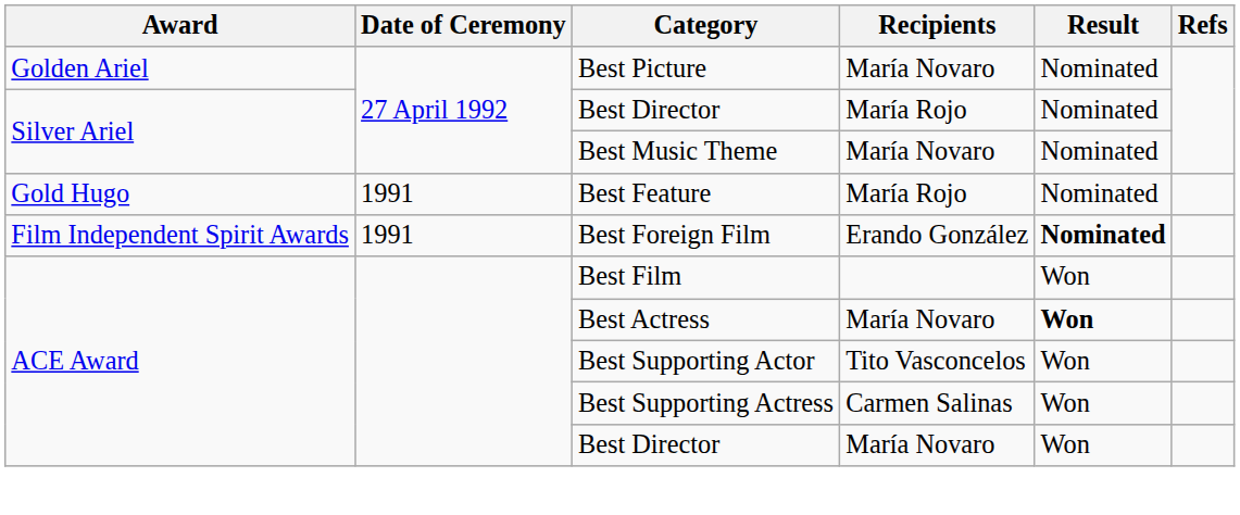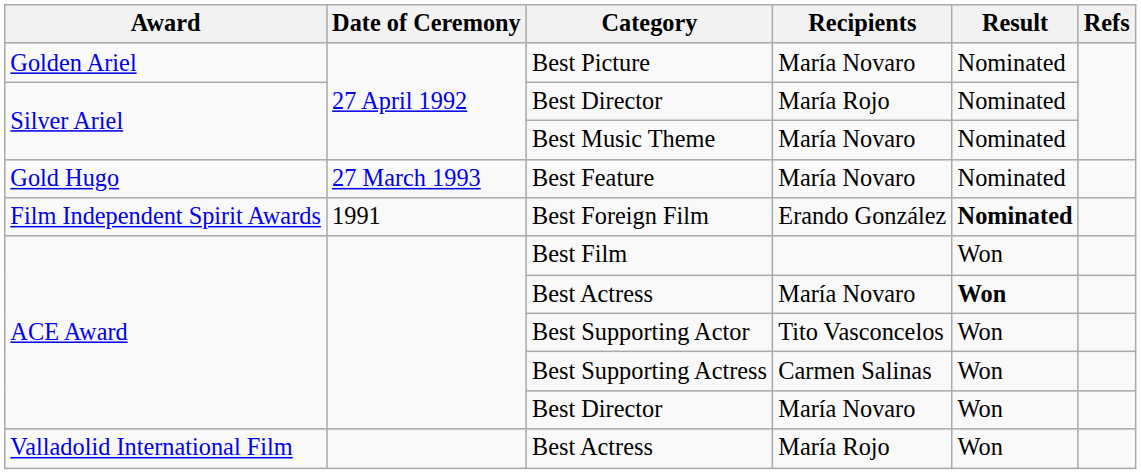 <table class="wikitable sortable">
 <tr>
 <th>Award</th>
 <th>Date of Ceremony</th>
 <th>Category</th>
 <th>Recipients</th>
 <th>Result</th>
 <th>Refs</th>
 </tr>
 <tr>
 <td><a href='#'>Golden Ariel</a></td>
 <td rowspan="3"><a href='#'>27 April 1992</a></td>
 <td>Best Picture</td>
 <td María Novaro>María Novaro</td>
 <td>Nominated</td>
 <td rowspan="3"></td>
 </tr>
 <tr>
 <td rowspan="2"><a href='#'>Silver Ariel</a></td>
 <td>Best Director</td>
 <td María Rojo>María Rojo</td>
 <td>Nominated</td>
 </tr>
 <tr>
 <td>Best Music Theme</td>
 <td María Novaro>María Novaro</td>
 <td>Nominated</td>
 </tr>
 <tr>
 <td><a href='#'>Gold Hugo</a></td>
-<td>1991</td>
+<td><a href='#'>27 March 1993</a></td>
 <td>Best Feature</td>
-<td María Rojo>María Rojo</td>
+<td María Novaro>María Novaro</td>
 <td>Nominated</td>
 <td></td>
 </tr>
 <tr>
 <td><a href='#'>Film Independent Spirit Awards</a></td>
 <td>1991</td>
 <td>Best Foreign Film</td>
 <td Erando González>Erando González</td>
 <td><strong>Nominated</strong></td>
 <td></td>
 </tr>
 <tr>
 <td rowspan="5"><a href='#'>ACE Award</a></td>
 <td rowspan="5"></td>
 <td>Best Film</td>
 <td></td>
 <td>Won</td>
 <td></td>
 </tr>
 <tr>
 <td>Best Actress</td>
 <td María Novaro>María Novaro</td>
 <td><strong>Won</strong></td>
 <td></td>
 </tr>
 <tr>
 <td>Best Supporting Actor</td>
 <td Tito Vasconcelos>Tito Vasconcelos</td>
 <td>Won</td>
 <td></td>
 </tr>
 <tr>
 <td>Best Supporting Actress</td>
 <td>Carmen Salinas</td>
 <td>Won</td>
 <td></td>
 </tr>
 <tr>
 <td>Best Director</td>
 <td María Novaro>María Novaro</td>
 <td>Won</td>
 <td></td>
 </tr>
+<tr>
+<td><a href='#'>Valladolid International Film</a></td>
+<td></td>
+<td>Best Actress</td>
+<td María Rojo>María Rojo</td>
+<td>Won</td>
+<td></td>
+</tr>
 </table>
